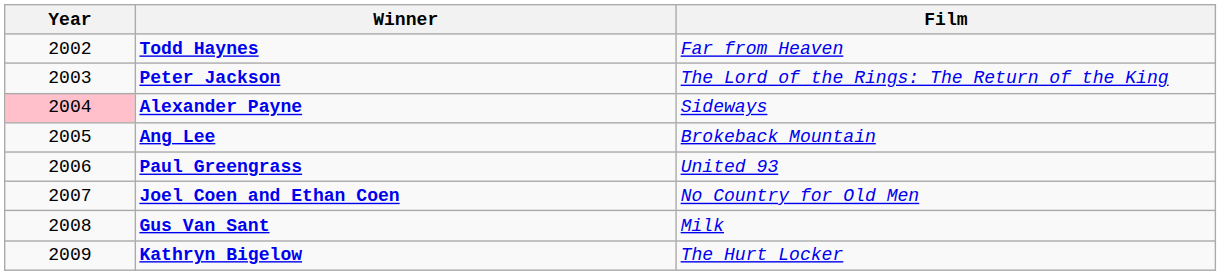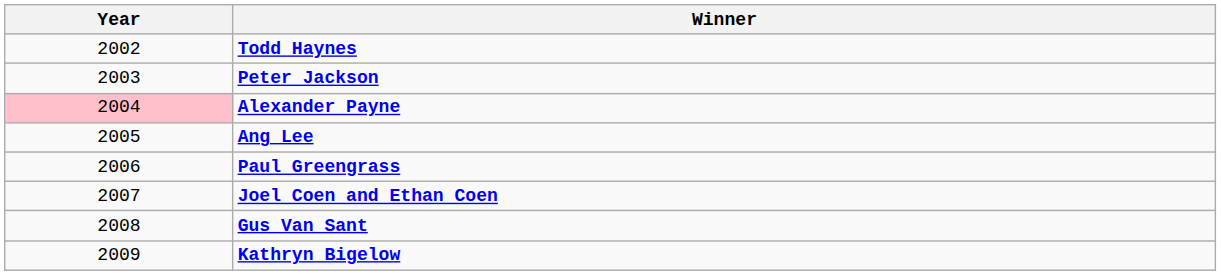 <table class="wikitable" width="69%" cellpadding="5">
 <tr>
 <th width="100">Year</th>
 <th width="450">Winner</th>
-<th width="450">Film</th>
 </tr>
 <tr>
 <td style="text-align:center;">2002</td>
 <td><strong><a href='#'>Todd Haynes</a></strong></td>
-<td><em><a href='#'>Far from Heaven</a></em></td>
 </tr>
 <tr>
 <td style="text-align:center;">2003</td>
 <td><strong><a href='#'>Peter Jackson</a></strong></td>
-<td><em><a href='#'>The Lord of the Rings: The Return of the King</a></em></td>
 </tr>
 <tr>
 <td style="background: pink; text-align:center;">2004</td>
 <td><strong><a href='#'>Alexander Payne</a></strong></td>
-<td><em><a href='#'>Sideways</a></em></td>
 </tr>
 <tr>
 <td style="text-align:center;">2005</td>
 <td><strong><a href='#'>Ang Lee</a></strong></td>
-<td><em><a href='#'>Brokeback Mountain</a></em></td>
 </tr>
 <tr>
 <td style="text-align:center;">2006</td>
 <td><strong><a href='#'>Paul Greengrass</a></strong></td>
-<td><em><a href='#'>United 93</a></em></td>
 </tr>
 <tr>
 <td style="text-align:center;">2007</td>
 <td><strong><a href='#'>Joel Coen and Ethan Coen</a></strong></td>
-<td><em><a href='#'>No Country for Old Men</a></em></td>
 </tr>
 <tr>
 <td style="text-align:center;">2008</td>
 <td><strong><a href='#'>Gus Van Sant</a></strong></td>
-<td><em><a href='#'>Milk</a></em></td>
 </tr>
 <tr>
 <td style="text-align:center;">2009</td>
 <td><strong><a href='#'>Kathryn Bigelow</a></strong></td>
-<td><em><a href='#'>The Hurt Locker</a></em></td>
 </tr>
 </table>
